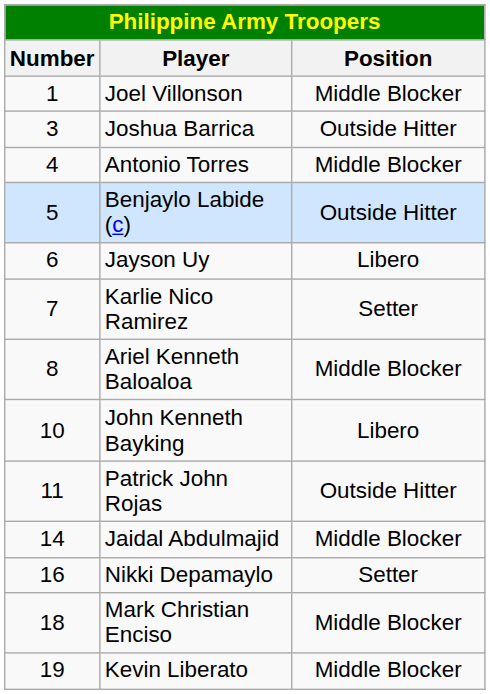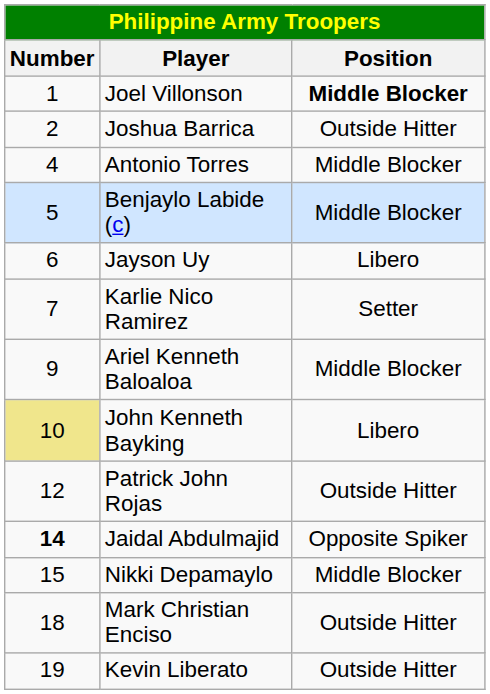 <table class="wikitable sortable" style="text-align:center;">
 <tr>
 <th colspan="5" style= "background: green; color: yellow; text-align: center">Philippine Army Troopers</th>
 </tr>
 <tr>
 <th width=3px>Number</th>
 <th width=130px>Player</th>
 <th width=130px>Position</th>
 </tr>
 <tr>
 <td>1</td>
 <td style="text-align: left">Joel Villonson</td>
-<td>Middle Blocker</td>
+<td><strong>Middle Blocker</strong></td>
 </tr>
 <tr>
-<td>3</td>
+<td>2</td>
 <td style="text-align: left">Joshua Barrica</td>
 <td>Outside Hitter</td>
 </tr>
 <tr>
 <td>4</td>
 <td style="text-align: left">Antonio Torres</td>
 <td>Middle Blocker</td>
 </tr>
 <tr bgcolor=#D0E6FF>
 <td>5</td>
 <td style="text-align: left">Benjaylo Labide (<a href='#'>c</a>)</td>
-<td>Outside Hitter</td>
+<td>Middle Blocker</td>
 </tr>
 <tr>
 <td>6</td>
 <td style="text-align: left">Jayson Uy</td>
 <td>Libero</td>
 </tr>
 <tr>
 <td>7</td>
 <td style="text-align: left">Karlie Nico Ramirez</td>
 <td>Setter</td>
 </tr>
 <tr>
-<td>8</td>
+<td>9</td>
 <td style="text-align: left">Ariel Kenneth Baloaloa</td>
 <td>Middle Blocker</td>
 </tr>
 <tr>
-<td>10</td>
+<td style="background: khaki;">10</td>
 <td style="text-align: left">John Kenneth Bayking</td>
 <td>Libero</td>
 </tr>
 <tr>
-<td>11</td>
+<td>12</td>
 <td style="text-align: left">Patrick John Rojas</td>
 <td>Outside Hitter</td>
 </tr>
 <tr>
-<td>14</td>
+<td><strong>14</strong></td>
 <td style="text-align: left">Jaidal Abdulmajid</td>
-<td>Middle Blocker</td>
+<td>Opposite Spiker</td>
 </tr>
 <tr>
-<td>16</td>
+<td>15</td>
 <td style="text-align: left">Nikki Depamaylo</td>
-<td>Setter</td>
+<td>Middle Blocker</td>
 </tr>
 <tr>
 <td>18</td>
 <td style="text-align: left">Mark Christian Enciso</td>
-<td>Middle Blocker</td>
+<td>Outside Hitter</td>
 </tr>
 <tr>
 <td>19</td>
 <td style="text-align: left">Kevin Liberato</td>
-<td>Middle Blocker</td>
+<td>Outside Hitter</td>
 </tr>
 </table>
